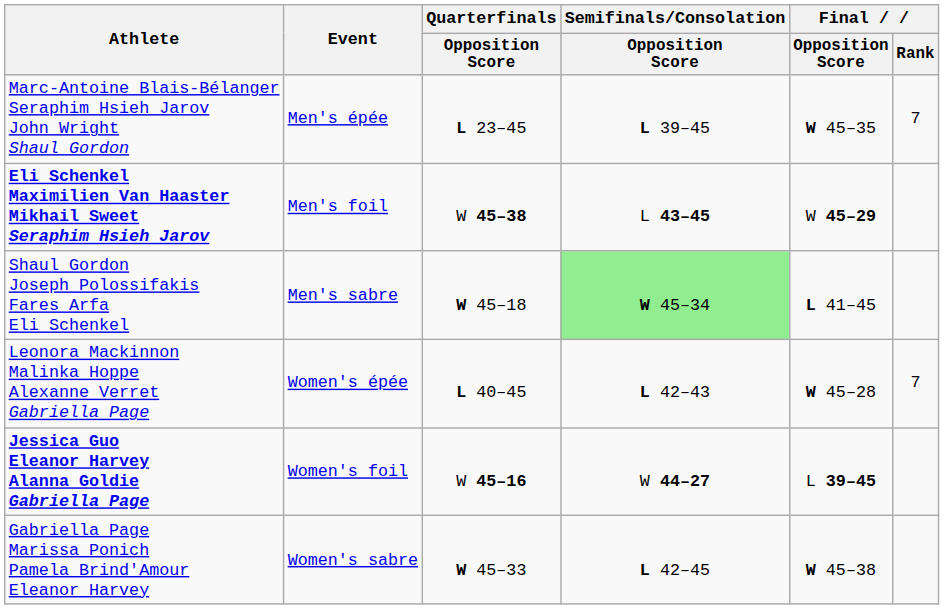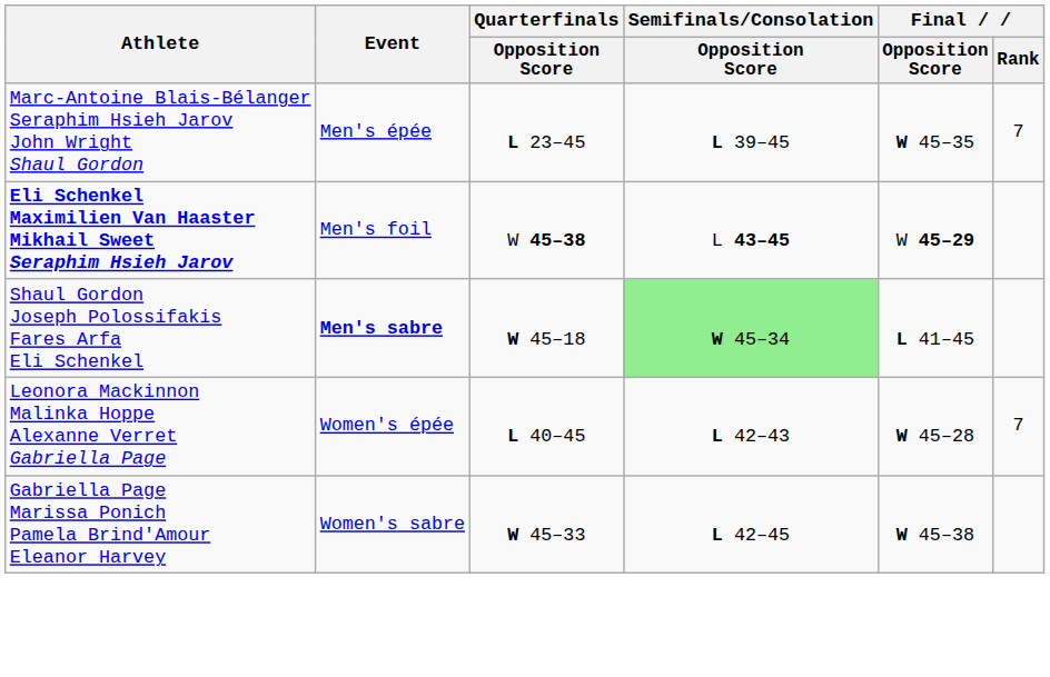 <table class=wikitable style="font-size:90%">
 <tr>
 <th rowspan="2">Athlete</th>
 <th rowspan="2">Event</th>
 <th>Quarterfinals</th>
 <th>Semifinals/Consolation</th>
 <th colspan=2>Final /  / </th>
 </tr>
 <tr style="font-size:95%">
 <th>Opposition<br>Score</th>
 <th>Opposition<br>Score</th>
 <th>Opposition<br>Score</th>
 <th>Rank</th>
 </tr>
 <tr align=center>
 <td align=left><a href='#'>Marc-Antoine Blais-Bélanger</a><br><a href='#'>Seraphim Hsieh Jarov</a><br><a href='#'>John Wright</a><br><em><a href='#'>Shaul Gordon</a></em></td>
 <td align=left><a href='#'>Men's épée</a></td>
 <td><br><strong>L</strong> 23–45</td>
 <td><br><strong>L</strong> 39–45</td>
 <td><br><strong>W</strong> 45–35</td>
 <td>7</td>
 </tr>
 <tr align=center>
 <td align=left><strong><a href='#'>Eli Schenkel</a><br><a href='#'>Maximilien Van Haaster</a><br><a href='#'>Mikhail Sweet</a><br><em><a href='#'>Seraphim Hsieh Jarov</a><strong><em></td>
 <td align=left><a href='#'>Men's foil</a></td>
 <td><br></strong>W<strong> 45–38</td>
 <td><br></strong>L<strong> 43–45</td>
 <td><br></strong>W<strong> 45–29</td>
 <td></td>
 </tr>
 <tr align=center>
 <td align=left></strong><a href='#'>Shaul Gordon</a><br><a href='#'>Joseph Polossifakis</a><br><a href='#'>Fares Arfa</a><br></em><a href='#'>Eli Schenkel</a></em></strong></td>
-<td align=left><a href='#'>Men's sabre</a></td>
+<td align=left><strong><a href='#'>Men's sabre</a></strong></td>
 <td><br><strong>W</strong> 45–18</td>
 <td style="background: lightgreen;"><br><strong>W</strong> 45–34</td>
 <td><br><strong>L</strong> 41–45</td>
 <td></td>
 </tr>
 <tr align=center>
 <td align=left><a href='#'>Leonora Mackinnon</a><br><a href='#'>Malinka Hoppe</a><br><a href='#'>Alexanne Verret</a><br><em><a href='#'>Gabriella Page</a></em></td>
 <td align=left><a href='#'>Women's épée</a></td>
 <td><br><strong>L</strong> 40–45</td>
 <td><br><strong>L</strong> 42–43</td>
 <td><br><strong>W</strong> 45–28</td>
 <td>7</td>
 </tr>
 <tr align=center>
-<td align=left><strong><a href='#'>Jessica Guo</a><br><a href='#'>Eleanor Harvey</a><br><a href='#'>Alanna Goldie</a><br><em><a href='#'>Gabriella Page</a><strong><em></td>
-<td align=left><a href='#'>Women's foil</a></td>
-<td><br></strong>W<strong> 45–16</td>
-<td><br></strong>W<strong> 44–27</td>
-<td><br></strong>L<strong> 39–45</td>
-<td></td>
-</tr>
-<tr align=center>
 <td align=left></strong><a href='#'>Gabriella Page</a><br><a href='#'>Marissa Ponich</a><br><a href='#'>Pamela Brind'Amour</a><br></em><a href='#'>Eleanor Harvey</a></em></strong></td>
 <td align=left><a href='#'>Women's sabre</a></td>
 <td><br><strong>W</strong> 45–33</td>
 <td><br><strong>L</strong> 42–45</td>
 <td><br><strong>W</strong> 45–38</td>
 <td></td>
 </tr>
 </table>
